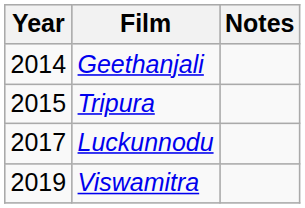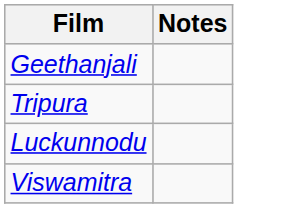 <table class="wikitable sortable">
 <tr>
-<th>Year</th>
 <th>Film</th>
 <th>Notes</th>
 </tr>
 <tr>
-<td>2014</td>
 <td><em><a href='#'>Geethanjali</a></em></td>
 <td></td>
 </tr>
 <tr>
-<td>2015</td>
 <td><em><a href='#'>Tripura</a></em></td>
 <td></td>
 </tr>
 <tr>
-<td>2017</td>
 <td><em><a href='#'>Luckunnodu</a></em></td>
 <td></td>
 </tr>
 <tr>
-<td>2019</td>
 <td><em><a href='#'>Viswamitra</a></em></td>
 <td></td>
 </tr>
 </table>
